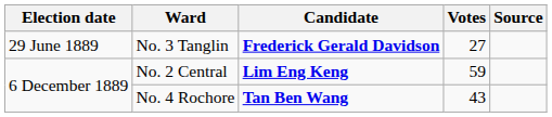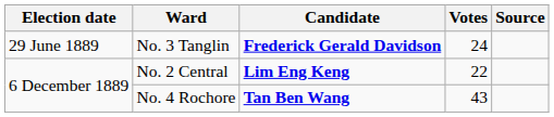 <table class="wikitable">
 <tr>
 <th>Election date</th>
 <th>Ward</th>
 <th>Candidate</th>
 <th>Votes</th>
 <th>Source</th>
 </tr>
 <tr>
 <td>29 June 1889</td>
 <td>No. 3 Tanglin</td>
 <td><strong><a href='#'>Frederick Gerald Davidson</a></strong></td>
-<td align="right">27</td>
+<td align="right">24</td>
 <td></td>
 </tr>
 <tr>
 <td rowspan="2">6 December 1889</td>
 <td>No. 2 Central</td>
 <td><strong><a href='#'>Lim Eng Keng</a></strong></td>
-<td align="right">59</td>
+<td align="right">22</td>
 <td></td>
 </tr>
 <tr>
 <td>No. 4 Rochore</td>
 <td><strong><a href='#'>Tan Ben Wang</a></strong></td>
 <td align="right">43</td>
 <td></td>
 </tr>
 </table>
